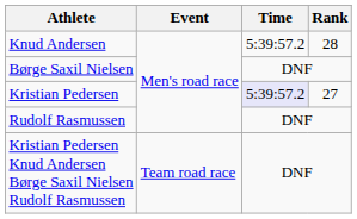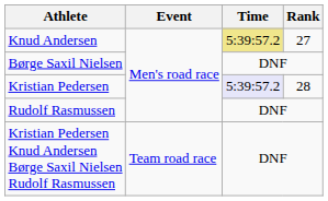 <table class=wikitable style="font-size:90%">
 <tr>
 <th>Athlete</th>
 <th>Event</th>
 <th>Time</th>
 <th>Rank</th>
 </tr>
 <tr align=center>
 <td align=left><a href='#'>Knud Andersen</a></td>
 <td align=left rowspan=4><a href='#'>Men's road race</a></td>
-<td>5:39:57.2</td>
-<td>28</td>
+<td style="background: khaki;">5:39:57.2</td>
+<td>27</td>
 </tr>
 <tr align=center>
 <td align=left><a href='#'>Børge Saxil Nielsen</a></td>
 <td colspan=2>DNF</td>
 </tr>
 <tr align=center>
 <td align=left rowspan=1><a href='#'>Kristian Pedersen</a></td>
 <td style="background: lavender;">5:39:57.2</td>
-<td>27</td>
+<td>28</td>
 </tr>
 <tr align=center>
 <td align=left rowspan=1><a href='#'>Rudolf Rasmussen</a></td>
 <td colspan=2>DNF</td>
 </tr>
 <tr align=center>
 <td align=left><a href='#'>Kristian Pedersen</a><br><a href='#'>Knud Andersen</a><br><a href='#'>Børge Saxil Nielsen</a><br><a href='#'>Rudolf Rasmussen</a></td>
 <td align=left><a href='#'>Team road race</a></td>
 <td colspan=2>DNF</td>
 </tr>
 </table>
